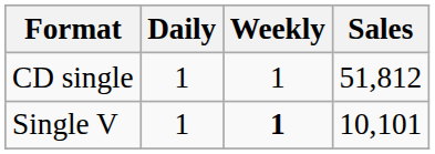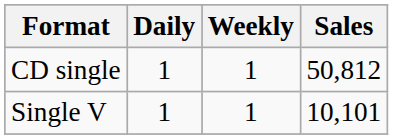 <table class="wikitable">
 <tr>
 <th>Format</th>
 <th>Daily</th>
 <th>Weekly</th>
 <th>Sales</th>
 </tr>
 <tr>
 <td>CD single</td>
 <td align="center">1</td>
 <td align="center">1</td>
-<td>51,812</td>
+<td>50,812</td>
 </tr>
 <tr>
 <td>Single V</td>
 <td align="center">1</td>
-<td align="center"><strong>1</strong></td>
+<td align="center">1</td>
 <td>10,101</td>
 </tr>
 </table>
